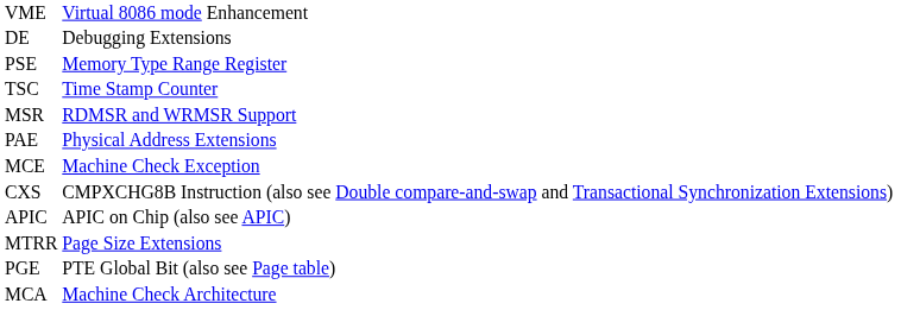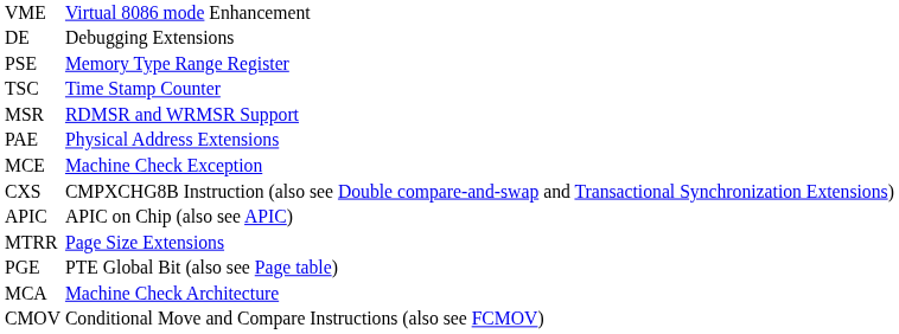 <table>
 <tr>
 <td>VME</td>
 <td><a href='#'>Virtual 8086 mode</a> Enhancement</td>
 </tr>
 <tr>
 <td>DE</td>
 <td>Debugging Extensions</td>
 </tr>
 <tr>
 <td>PSE</td>
 <td><a href='#'>Memory Type Range Register</a></td>
 </tr>
 <tr>
 <td>TSC</td>
 <td><a href='#'>Time Stamp Counter</a></td>
 </tr>
 <tr>
 <td>MSR</td>
 <td><a href='#'>RDMSR and WRMSR Support</a></td>
 </tr>
 <tr>
 <td>PAE</td>
 <td><a href='#'>Physical Address Extensions</a></td>
 </tr>
 <tr>
 <td>MCE</td>
 <td><a href='#'>Machine Check Exception</a></td>
 </tr>
 <tr>
 <td>CXS</td>
 <td>CMPXCHG8B Instruction (also see <a href='#'>Double compare-and-swap</a> and <a href='#'>Transactional Synchronization Extensions</a>)</td>
 </tr>
 <tr>
 <td>APIC</td>
 <td>APIC on Chip (also see <a href='#'>APIC</a>)</td>
 </tr>
 <tr>
 <td>MTRR</td>
 <td><a href='#'>Page Size Extensions</a></td>
 </tr>
 <tr>
 <td>PGE</td>
 <td>PTE Global Bit (also see <a href='#'>Page table</a>)</td>
 </tr>
 <tr>
 <td>MCA</td>
 <td><a href='#'>Machine Check Architecture</a></td>
 </tr>
+<tr>
+<td>CMOV</td>
+<td>Conditional Move and Compare Instructions (also see <a href='#'>FCMOV</a>)</td>
+</tr>
 </table>
